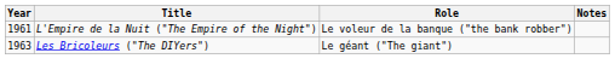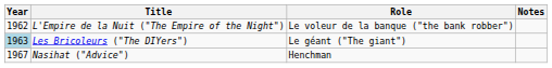 <table class="wikitable sortable">
 <tr>
 <th>Year</th>
 <th>Title</th>
 <th>Role</th>
 <th class="unsortable">Notes</th>
 </tr>
 <tr>
-<td>1961</td>
+<td>1962</td>
 <td><em>L'Empire de la Nuit</em> ("<em>The Empire of the Night</em>")</td>
 <td>Le voleur de la banque  ("the bank robber")</td>
 <td></td>
 </tr>
 <tr>
-<td>1963</td>
+<td style="background: lightblue;">1963</td>
 <td><em><a href='#'>Les Bricoleurs</a></em> ("<em>The DIYers</em>")</td>
 <td>Le géant ("The giant")</td>
 <td></td>
 </tr>
+<tr>
+<td>1967</td>
+<td><em>Nasihat</em> ("<em>Advice</em>")</td>
+<td>Henchman</td>
+<td></td>
+</tr>
 </table>
